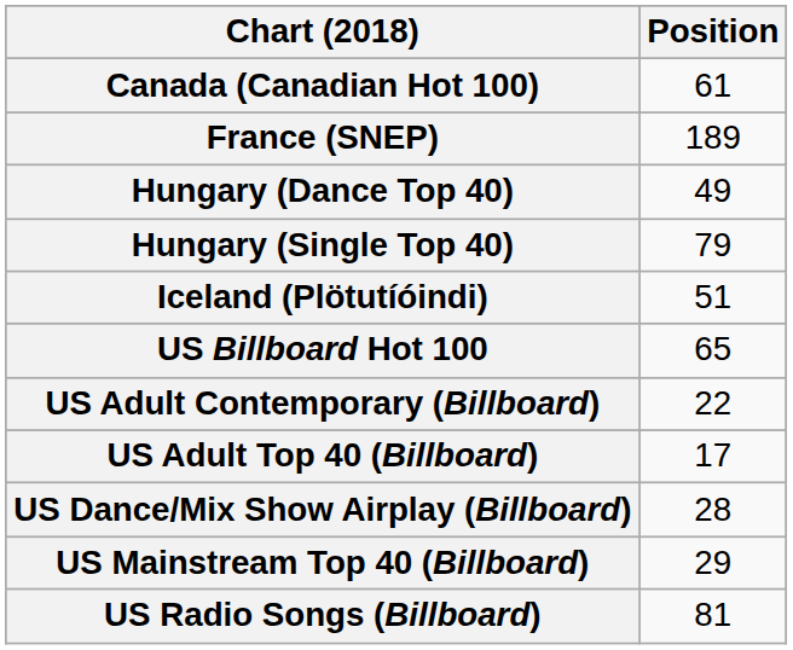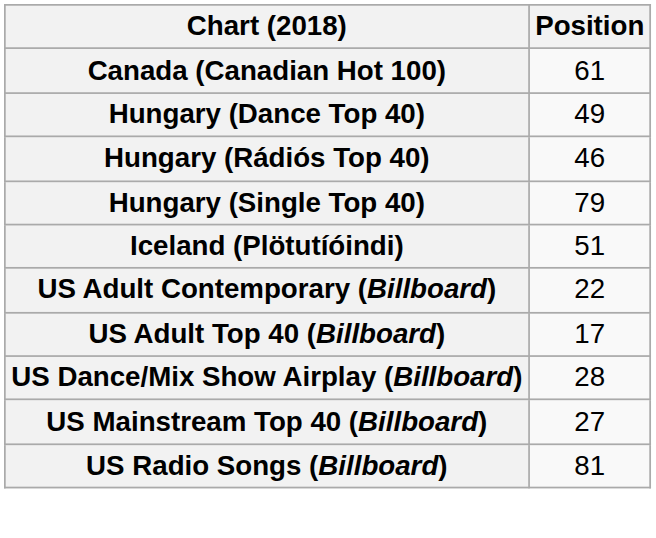 <table class="wikitable sortable plainrowheaders" style="text-align:center">
 <tr>
 <th scope="col">Chart (2018)</th>
 <th scope="col">Position</th>
 </tr>
 <tr>
 <th scope="row">Canada (Canadian Hot 100)</th>
 <td>61</td>
 </tr>
 <tr>
-<th scope="row">France (SNEP)</th>
-<td>189</td>
+<th scope="row">Hungary (Dance Top 40)</th>
+<td>49</td>
 </tr>
 <tr>
-<th scope="row">Hungary (Dance Top 40)</th>
-<td>49</td>
+<th scope="row">Hungary (Rádiós Top 40)</th>
+<td>46</td>
 </tr>
 <tr>
 <th scope="row">Hungary (Single Top 40)</th>
 <td>79</td>
 </tr>
 <tr>
 <th scope="row">Iceland (Plötutíóindi)</th>
 <td>51</td>
-</tr>
-<tr>
-<th scope="row">US <em>Billboard</em> Hot 100</th>
-<td>65</td>
 </tr>
 <tr>
 <th scope="row">US Adult Contemporary (<em>Billboard</em>)</th>
 <td>22</td>
 </tr>
 <tr>
 <th scope="row">US Adult Top 40 (<em>Billboard</em>)</th>
 <td>17</td>
 </tr>
 <tr>
 <th scope="row">US Dance/Mix Show Airplay (<em>Billboard</em>)</th>
 <td>28</td>
 </tr>
 <tr>
 <th scope="row">US Mainstream Top 40 (<em>Billboard</em>)</th>
-<td>29</td>
+<td>27</td>
 </tr>
 <tr>
 <th scope="row">US Radio Songs (<em>Billboard</em>)</th>
 <td>81</td>
 </tr>
 </table>
